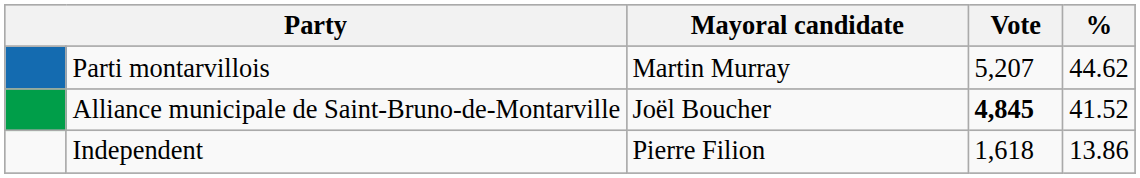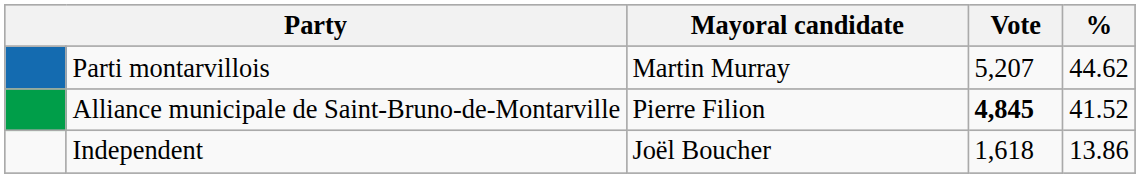 <table class="wikitable">
 <tr>
 <th bgcolor="#DDDDFF" width="200px" colspan="2">Party</th>
 <th bgcolor="#DDDDFF" width="200px">Mayoral candidate</th>
 <th bgcolor="#DDDDFF" width="50px">Vote</th>
 <th bgcolor="#DDDDFF" width="30px">%</th>
 </tr>
 <tr>
 <td bgcolor=#146BB0> </td>
 <td>Parti montarvillois</td>
 <td>Martin Murray</td>
 <td>5,207</td>
 <td>44.62</td>
 </tr>
 <tr>
 <td bgcolor=#009E49  width="30px"> </td>
 <td>Alliance municipale de Saint-Bruno-de-Montarville</td>
-<td>Joël Boucher</td>
+<td>Pierre Filion</td>
 <td><strong>4,845</strong></td>
 <td>41.52</td>
 </tr>
 <tr>
 <td> </td>
 <td>Independent</td>
-<td>Pierre Filion</td>
+<td>Joël Boucher</td>
 <td>1,618</td>
 <td>13.86</td>
 </tr>
 </table>
